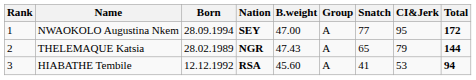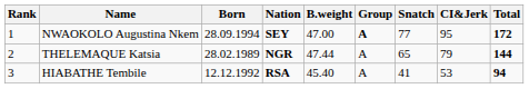 <table class="wikitable">
 <tr>
 <th>Rank</th>
 <th>Name</th>
 <th>Born</th>
 <th>Nation</th>
 <th>B.weight</th>
 <th>Group</th>
 <th>Snatch</th>
 <th>CI&Jerk</th>
 <th>Total</th>
 </tr>
 <tr>
 <td>1</td>
 <td>NWAOKOLO Augustina Nkem</td>
 <td>28.09.1994</td>
 <td><strong>SEY</strong></td>
 <td>47.00</td>
-<td>A</td>
+<td><strong>A</strong></td>
 <td>77</td>
 <td>95</td>
 <td><strong>172</strong></td>
 </tr>
 <tr>
 <td>2</td>
 <td>THELEMAQUE Katsia</td>
 <td>28.02.1989</td>
 <td><strong>NGR</strong></td>
-<td>47.43</td>
+<td>47.44</td>
 <td>A</td>
 <td>65</td>
 <td>79</td>
 <td><strong>144</strong></td>
 </tr>
 <tr>
 <td>3</td>
 <td>HIABATHE Tembile</td>
 <td>12.12.1992</td>
 <td><strong>RSA</strong></td>
-<td>45.60</td>
+<td>45.40</td>
 <td>A</td>
 <td>41</td>
 <td>53</td>
 <td><strong>94</strong></td>
 </tr>
 </table>
